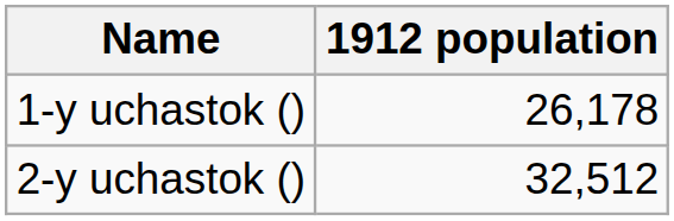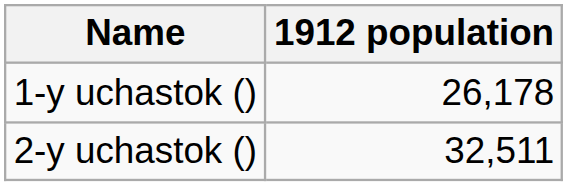 <table class="wikitable sortable">
 <tr>
 <th>Name</th>
 <th>1912 population</th>
 </tr>
 <tr>
 <td>1-y uchastok ()</td>
 <td align="right">26,178</td>
 </tr>
 <tr>
 <td>2-y uchastok ()</td>
-<td align="right">32,512</td>
+<td align="right">32,511</td>
 </tr>
 </table>
